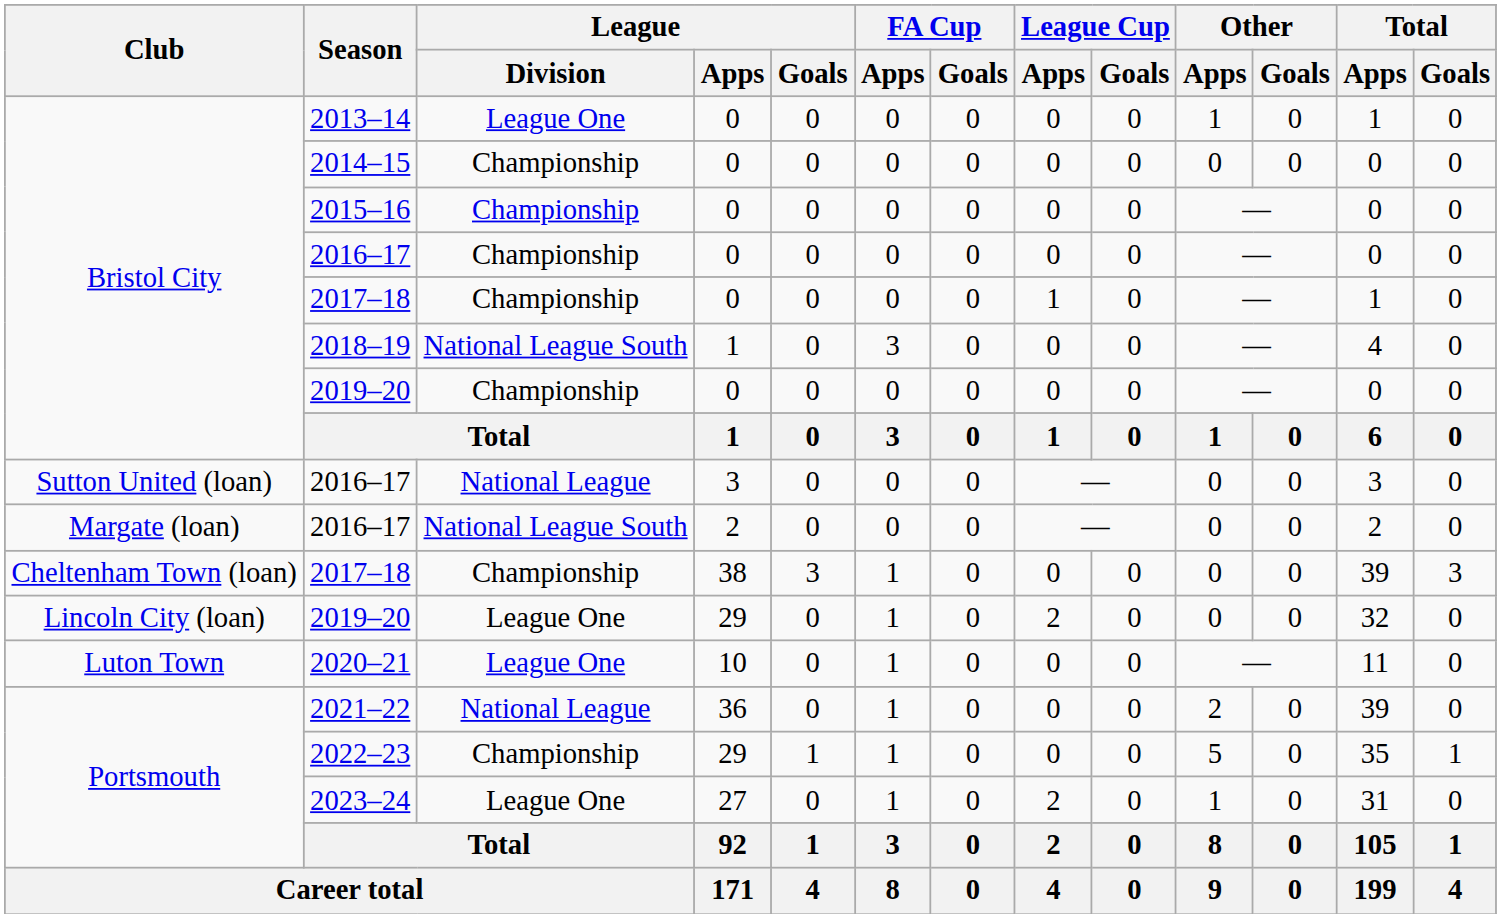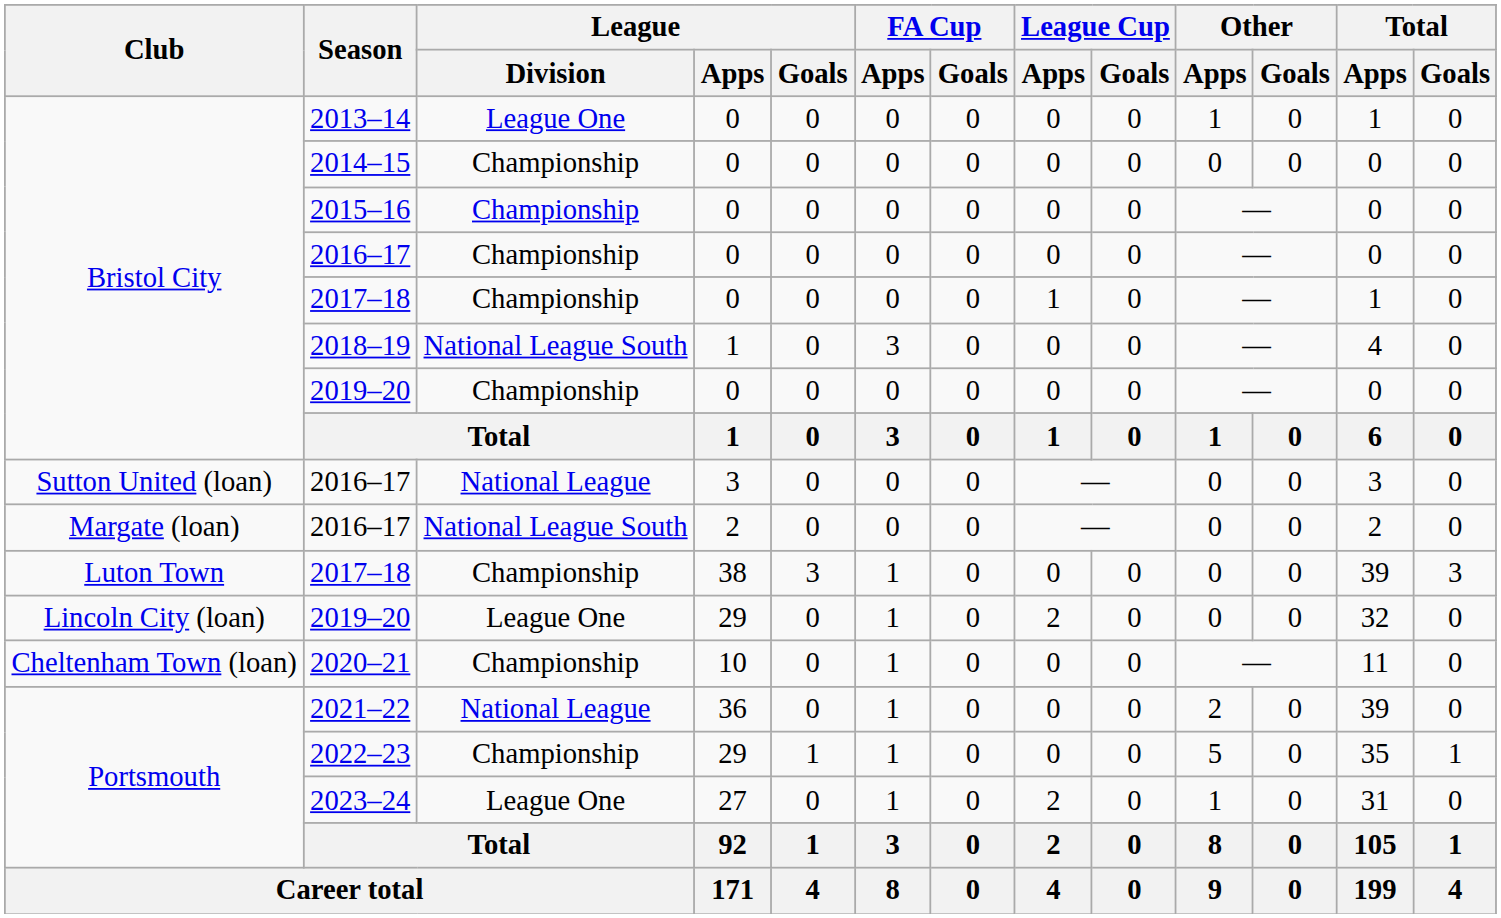 <table class="wikitable" style="text-align: center">
 <tr>
 <th rowspan="2">Club</th>
 <th rowspan="2">Season</th>
 <th colspan="3">League</th>
 <th colspan="2"><a href='#'>FA Cup</a></th>
 <th colspan="2"><a href='#'>League Cup</a></th>
 <th colspan="2">Other</th>
 <th colspan="2">Total</th>
 </tr>
 <tr>
 <th>Division</th>
 <th>Apps</th>
 <th>Goals</th>
 <th>Apps</th>
 <th>Goals</th>
 <th>Apps</th>
 <th>Goals</th>
 <th>Apps</th>
 <th>Goals</th>
 <th>Apps</th>
 <th>Goals</th>
 </tr>
 <tr>
 <td rowspan="8"><a href='#'>Bristol City</a></td>
 <td><a href='#'>2013–14</a></td>
 <td><a href='#'>League One</a></td>
 <td>0</td>
 <td>0</td>
 <td>0</td>
 <td>0</td>
 <td>0</td>
 <td>0</td>
 <td>1</td>
 <td>0</td>
 <td>1</td>
 <td>0</td>
 </tr>
 <tr>
 <td><a href='#'>2014–15</a></td>
 <td>Championship</td>
 <td>0</td>
 <td>0</td>
 <td>0</td>
 <td>0</td>
 <td>0</td>
 <td>0</td>
 <td>0</td>
 <td>0</td>
 <td>0</td>
 <td>0</td>
 </tr>
 <tr>
 <td><a href='#'>2015–16</a></td>
 <td><a href='#'>Championship</a></td>
 <td>0</td>
 <td>0</td>
 <td>0</td>
 <td>0</td>
 <td>0</td>
 <td>0</td>
 <td colspan="2">—</td>
 <td>0</td>
 <td>0</td>
 </tr>
 <tr>
 <td><a href='#'>2016–17</a></td>
 <td>Championship</td>
 <td>0</td>
 <td>0</td>
 <td>0</td>
 <td>0</td>
 <td>0</td>
 <td>0</td>
 <td colspan="2">—</td>
 <td>0</td>
 <td>0</td>
 </tr>
 <tr>
 <td><a href='#'>2017–18</a></td>
 <td>Championship</td>
 <td>0</td>
 <td>0</td>
 <td>0</td>
 <td>0</td>
 <td>1</td>
 <td>0</td>
 <td colspan="2">—</td>
 <td>1</td>
 <td>0</td>
 </tr>
 <tr>
 <td><a href='#'>2018–19</a></td>
 <td><a href='#'>National League South</a></td>
 <td>1</td>
 <td>0</td>
 <td>3</td>
 <td>0</td>
 <td>0</td>
 <td>0</td>
 <td colspan="2">—</td>
 <td>4</td>
 <td>0</td>
 </tr>
 <tr>
 <td><a href='#'>2019–20</a></td>
 <td>Championship</td>
 <td>0</td>
 <td>0</td>
 <td>0</td>
 <td>0</td>
 <td>0</td>
 <td>0</td>
 <td colspan="2">—</td>
 <td>0</td>
 <td>0</td>
 </tr>
 <tr>
 <th colspan=2>Total</th>
 <th>1</th>
 <th>0</th>
 <th>3</th>
 <th>0</th>
 <th>1</th>
 <th>0</th>
 <th>1</th>
 <th>0</th>
 <th>6</th>
 <th>0</th>
 </tr>
 <tr>
 <td><a href='#'>Sutton United</a> (loan)</td>
 <td>2016–17</td>
 <td><a href='#'>National League</a></td>
 <td>3</td>
 <td>0</td>
 <td>0</td>
 <td>0</td>
 <td colspan="2">—</td>
 <td>0</td>
 <td>0</td>
 <td>3</td>
 <td>0</td>
 </tr>
 <tr>
 <td><a href='#'>Margate</a> (loan)</td>
 <td>2016–17</td>
 <td><a href='#'>National League South</a></td>
 <td>2</td>
 <td>0</td>
 <td>0</td>
 <td>0</td>
 <td colspan="2">—</td>
 <td>0</td>
 <td>0</td>
 <td>2</td>
 <td>0</td>
 </tr>
 <tr>
-<td><a href='#'>Cheltenham Town</a> (loan)</td>
+<td><a href='#'>Luton Town</a></td>
 <td><a href='#'>2017–18</a></td>
 <td>Championship</td>
 <td>38</td>
 <td>3</td>
 <td>1</td>
 <td>0</td>
 <td>0</td>
 <td>0</td>
 <td>0</td>
 <td>0</td>
 <td>39</td>
 <td>3</td>
 </tr>
 <tr>
 <td><a href='#'>Lincoln City</a> (loan)</td>
 <td><a href='#'>2019–20</a></td>
 <td>League One</td>
 <td>29</td>
 <td>0</td>
 <td>1</td>
 <td>0</td>
 <td>2</td>
 <td>0</td>
 <td>0</td>
 <td>0</td>
 <td>32</td>
 <td>0</td>
 </tr>
 <tr>
-<td><a href='#'>Luton Town</a></td>
+<td><a href='#'>Cheltenham Town</a> (loan)</td>
 <td><a href='#'>2020–21</a></td>
-<td><a href='#'>League One</a></td>
+<td>Championship</td>
 <td>10</td>
 <td>0</td>
 <td>1</td>
 <td>0</td>
 <td>0</td>
 <td>0</td>
 <td colspan="2">—</td>
 <td>11</td>
 <td>0</td>
 </tr>
 <tr>
 <td rowspan="4"><a href='#'>Portsmouth</a></td>
 <td><a href='#'>2021–22</a></td>
 <td><a href='#'>National League</a></td>
 <td>36</td>
 <td>0</td>
 <td>1</td>
 <td>0</td>
 <td>0</td>
 <td>0</td>
 <td>2</td>
 <td>0</td>
 <td>39</td>
 <td>0</td>
 </tr>
 <tr>
 <td><a href='#'>2022–23</a></td>
 <td>Championship</td>
 <td>29</td>
 <td>1</td>
 <td>1</td>
 <td>0</td>
 <td>0</td>
 <td>0</td>
 <td>5</td>
 <td>0</td>
 <td>35</td>
 <td>1</td>
 </tr>
 <tr>
 <td><a href='#'>2023–24</a></td>
 <td>League One</td>
 <td>27</td>
 <td>0</td>
 <td>1</td>
 <td>0</td>
 <td>2</td>
 <td>0</td>
 <td>1</td>
 <td>0</td>
 <td>31</td>
 <td>0</td>
 </tr>
 <tr>
 <th colspan=2>Total</th>
 <th>92</th>
 <th>1</th>
 <th>3</th>
 <th>0</th>
 <th>2</th>
 <th>0</th>
 <th>8</th>
 <th>0</th>
 <th>105</th>
 <th>1</th>
 </tr>
 <tr>
 <th colspan=3>Career total</th>
 <th>171</th>
 <th>4</th>
 <th>8</th>
 <th>0</th>
 <th>4</th>
 <th>0</th>
 <th>9</th>
 <th>0</th>
 <th>199</th>
 <th>4</th>
 </tr>
 </table>
